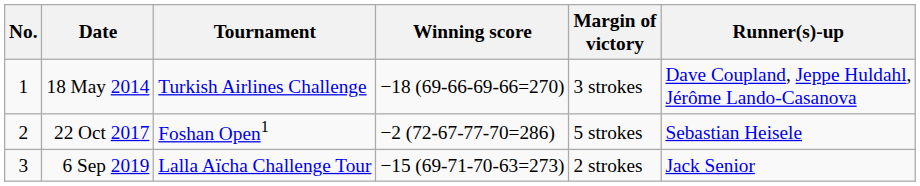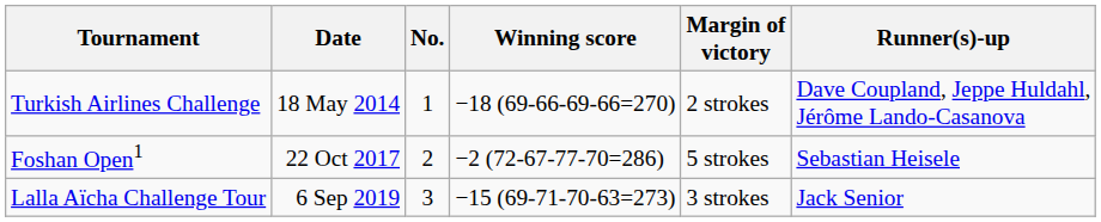 <table class="wikitable" style="font-size:95%;">
 <tr>
+<th>Tournament</th>
+<th>Date</th>
 <th>No.</th>
-<th>Date</th>
-<th>Tournament</th>
 <th>Winning score</th>
 <th>Margin of<br>victory</th>
 <th>Runner(s)-up</th>
 </tr>
 <tr>
+<td><a href='#'>Turkish Airlines Challenge</a></td>
+<td align=right>18 May <a href='#'>2014</a></td>
 <td align=center>1</td>
-<td align=right>18 May <a href='#'>2014</a></td>
-<td><a href='#'>Turkish Airlines Challenge</a></td>
 <td>−18 (69-66-69-66=270)</td>
-<td>3 strokes</td>
+<td>2 strokes</td>
 <td> <a href='#'>Dave Coupland</a>,  <a href='#'>Jeppe Huldahl</a>,<br> <a href='#'>Jérôme Lando-Casanova</a></td>
 </tr>
 <tr>
+<td><a href='#'>Foshan Open</a><sup>1</sup></td>
+<td align=right>22 Oct <a href='#'>2017</a></td>
 <td align=center>2</td>
-<td align=right>22 Oct <a href='#'>2017</a></td>
-<td><a href='#'>Foshan Open</a><sup>1</sup></td>
 <td>−2 (72-67-77-70=286)</td>
 <td>5 strokes</td>
 <td> <a href='#'>Sebastian Heisele</a></td>
 </tr>
 <tr>
+<td><a href='#'>Lalla Aïcha Challenge Tour</a></td>
+<td align=right>6 Sep <a href='#'>2019</a></td>
 <td align=center>3</td>
-<td align=right>6 Sep <a href='#'>2019</a></td>
-<td><a href='#'>Lalla Aïcha Challenge Tour</a></td>
 <td>−15 (69-71-70-63=273)</td>
-<td>2 strokes</td>
+<td>3 strokes</td>
 <td> <a href='#'>Jack Senior</a></td>
 </tr>
 </table>
